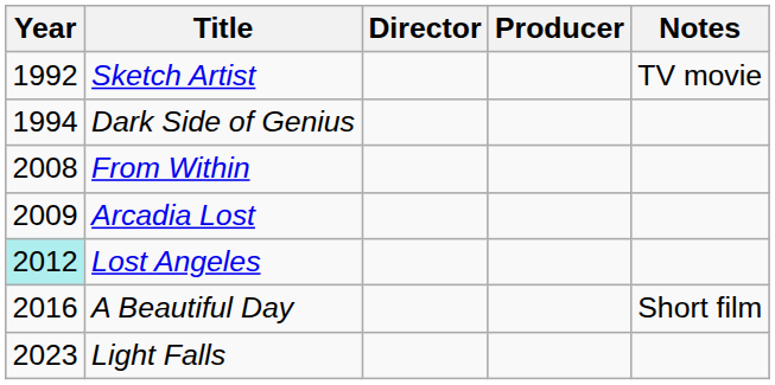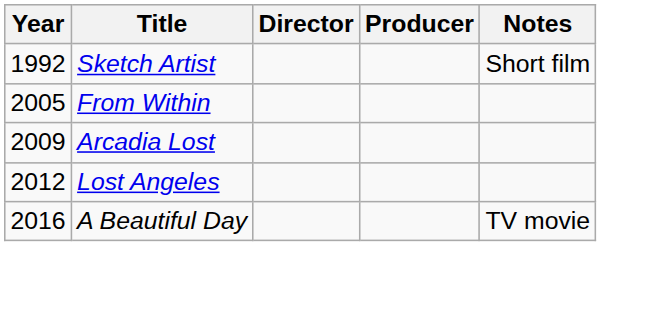 <table class="wikitable">
 <tr>
 <th>Year</th>
 <th>Title</th>
 <th>Director</th>
 <th>Producer</th>
 <th>Notes</th>
 </tr>
 <tr>
 <td>1992</td>
 <td><em><a href='#'>Sketch Artist</a></em></td>
 <td></td>
 <td></td>
-<td>TV movie</td>
+<td>Short film</td>
 </tr>
 <tr>
-<td>1994</td>
-<td><em>Dark Side of Genius</em></td>
-<td></td>
-<td></td>
-<td></td>
-</tr>
-<tr>
-<td>2008</td>
+<td>2005</td>
 <td><em><a href='#'>From Within</a></em></td>
 <td></td>
 <td></td>
 <td></td>
 </tr>
 <tr>
 <td>2009</td>
 <td><em><a href='#'>Arcadia Lost</a></em></td>
 <td></td>
 <td></td>
 <td></td>
 </tr>
 <tr>
-<td style="background: paleturquoise;">2012</td>
+<td>2012</td>
 <td><em><a href='#'>Lost Angeles</a></em></td>
 <td></td>
 <td></td>
 <td></td>
 </tr>
 <tr>
 <td>2016</td>
 <td><em>A Beautiful Day</em></td>
 <td></td>
 <td></td>
-<td>Short film</td>
-</tr>
-<tr>
-<td>2023</td>
-<td><em>Light Falls</em></td>
-<td></td>
-<td></td>
-<td></td>
+<td>TV movie</td>
 </tr>
 </table>
